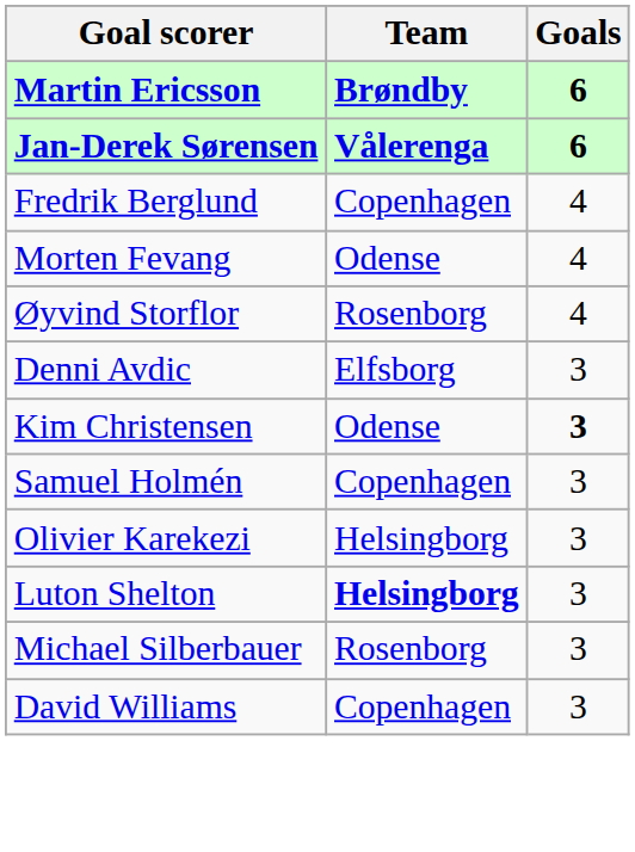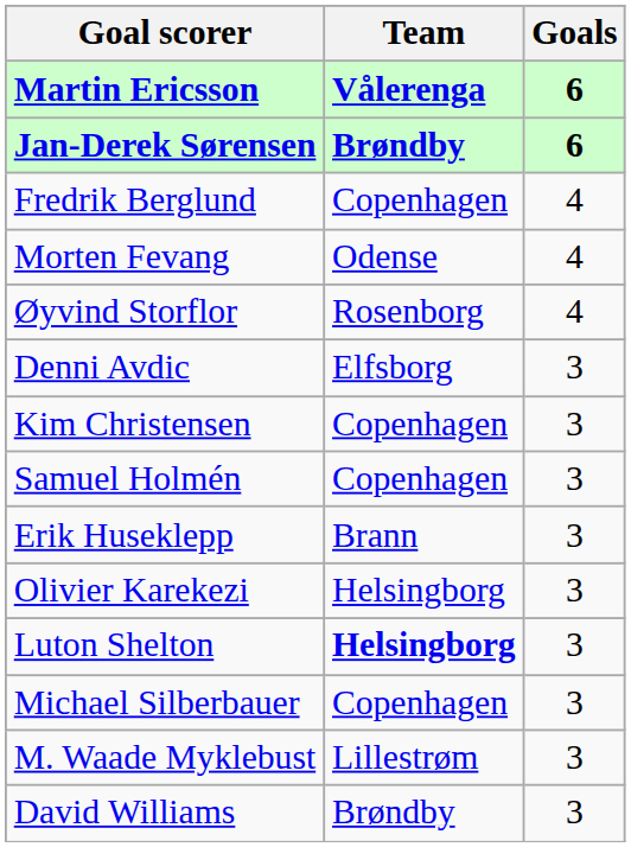 <table class="wikitable" style="text-align:left;">
 <tr>
 <th>Goal scorer</th>
 <th>Team</th>
 <th>Goals</th>
 </tr>
 <tr style="background:#cfc;">
 <td> <strong><a href='#'>Martin Ericsson</a></strong></td>
-<td><strong><a href='#'>Brøndby</a></strong></td>
+<td><strong><a href='#'>Vålerenga</a></strong></td>
 <td style="text-align:center;"><strong>6</strong></td>
 </tr>
 <tr style="background:#cfc;">
 <td> <strong><a href='#'>Jan-Derek Sørensen</a></strong></td>
-<td><strong><a href='#'>Vålerenga</a></strong></td>
+<td><strong><a href='#'>Brøndby</a></strong></td>
 <td style="text-align:center;"><strong>6</strong></td>
 </tr>
 <tr>
 <td> <a href='#'>Fredrik Berglund</a></td>
 <td><a href='#'>Copenhagen</a></td>
 <td style="text-align:center;">4</td>
 </tr>
 <tr>
 <td> <a href='#'>Morten Fevang</a></td>
 <td><a href='#'>Odense</a></td>
 <td style="text-align:center;">4</td>
 </tr>
 <tr>
 <td> <a href='#'>Øyvind Storflor</a></td>
 <td><a href='#'>Rosenborg</a></td>
 <td style="text-align:center;">4</td>
 </tr>
 <tr>
 <td> <a href='#'>Denni Avdic</a></td>
 <td><a href='#'>Elfsborg</a></td>
 <td style="text-align:center;">3</td>
 </tr>
 <tr>
 <td> <a href='#'>Kim Christensen</a></td>
-<td><a href='#'>Odense</a></td>
-<td style="text-align:center;"><strong>3</strong></td>
+<td><a href='#'>Copenhagen</a></td>
+<td style="text-align:center;">3</td>
 </tr>
 <tr>
 <td> <a href='#'>Samuel Holmén</a></td>
 <td><a href='#'>Copenhagen</a></td>
+<td style="text-align:center;">3</td>
+</tr>
+<tr>
+<td> <a href='#'>Erik Huseklepp</a></td>
+<td><a href='#'>Brann</a></td>
 <td style="text-align:center;">3</td>
 </tr>
 <tr>
 <td> <a href='#'>Olivier Karekezi</a></td>
 <td><a href='#'>Helsingborg</a></td>
 <td style="text-align:center;">3</td>
 </tr>
 <tr>
 <td> <a href='#'>Luton Shelton</a></td>
 <td><strong><a href='#'>Helsingborg</a></strong></td>
 <td style="text-align:center;">3</td>
 </tr>
 <tr>
 <td> <a href='#'>Michael Silberbauer</a></td>
-<td><a href='#'>Rosenborg</a></td>
+<td><a href='#'>Copenhagen</a></td>
+<td style="text-align:center;">3</td>
+</tr>
+<tr>
+<td> <a href='#'>M. Waade Myklebust</a></td>
+<td><a href='#'>Lillestrøm</a></td>
 <td style="text-align:center;">3</td>
 </tr>
 <tr>
 <td> <a href='#'>David Williams</a></td>
-<td><a href='#'>Copenhagen</a></td>
+<td><a href='#'>Brøndby</a></td>
 <td style="text-align:center;">3</td>
 </tr>
 </table>
